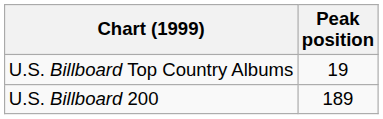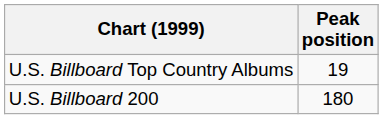 <table class="wikitable">
 <tr>
 <th>Chart (1999)</th>
 <th>Peak<br>position</th>
 </tr>
 <tr>
 <td>U.S. <em>Billboard</em> Top Country Albums</td>
 <td align="center">19</td>
 </tr>
 <tr>
 <td>U.S. <em>Billboard</em> 200</td>
-<td align="center">189</td>
+<td align="center">180</td>
 </tr>
 </table>
